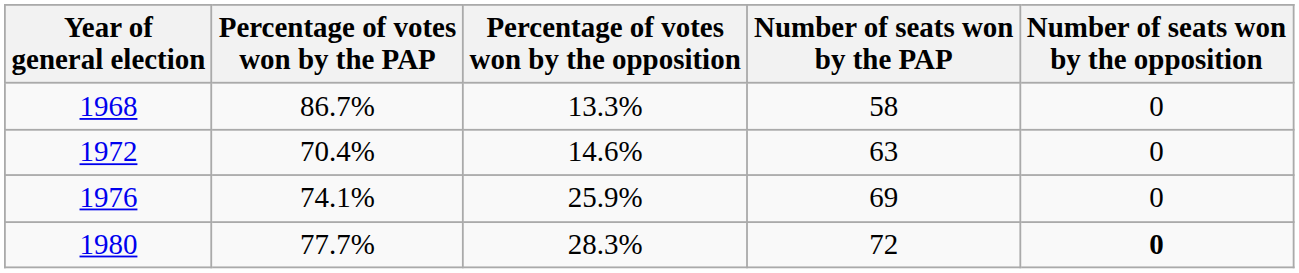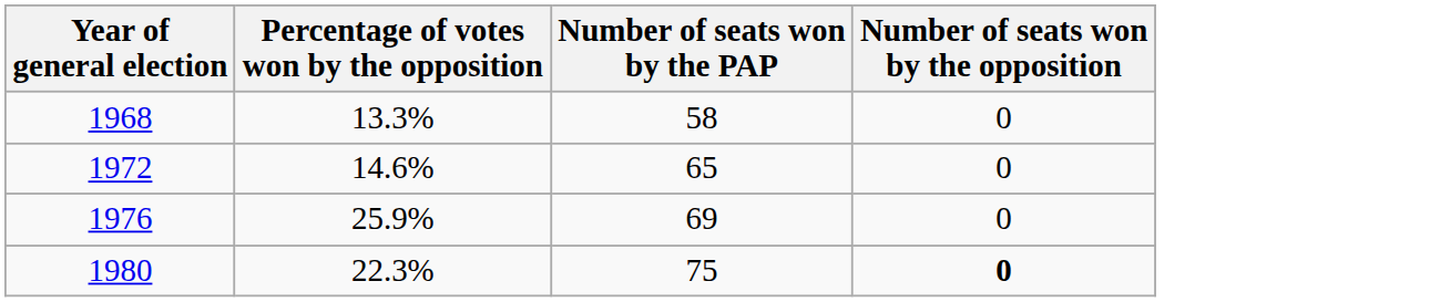 <table class="wikitable" align="center" style="text-align:center;">
 <tr>
 <th>Year of<br>general election</th>
-<th>Percentage of votes<br>won by the PAP</th>
 <th>Percentage of votes<br>won by the opposition</th>
 <th>Number of seats won<br>by the PAP</th>
 <th>Number of seats won<br>by the opposition</th>
 </tr>
 <tr>
 <td><a href='#'>1968</a></td>
-<td>86.7%</td>
 <td>13.3%</td>
 <td>58</td>
 <td>0</td>
 </tr>
 <tr>
 <td><a href='#'>1972</a></td>
-<td>70.4%</td>
 <td>14.6%</td>
-<td>63</td>
+<td>65</td>
 <td>0</td>
 </tr>
 <tr>
 <td><a href='#'>1976</a></td>
-<td>74.1%</td>
 <td>25.9%</td>
 <td>69</td>
 <td>0</td>
 </tr>
 <tr>
 <td><a href='#'>1980</a></td>
-<td>77.7%</td>
-<td>28.3%</td>
-<td>72</td>
+<td>22.3%</td>
+<td>75</td>
 <td><strong>0</strong></td>
 </tr>
 </table>
